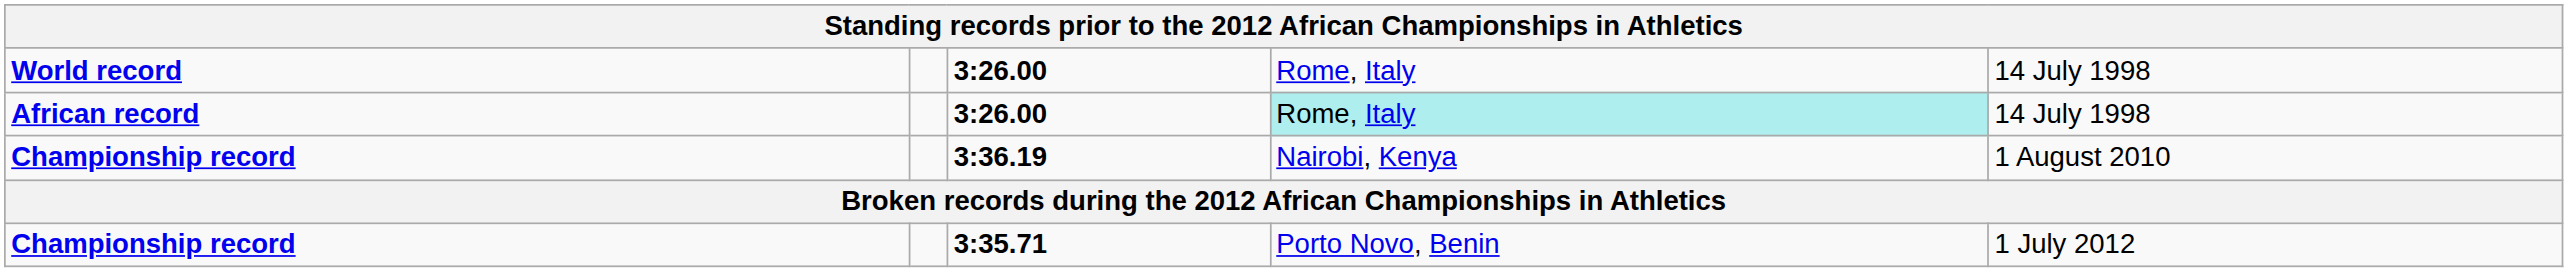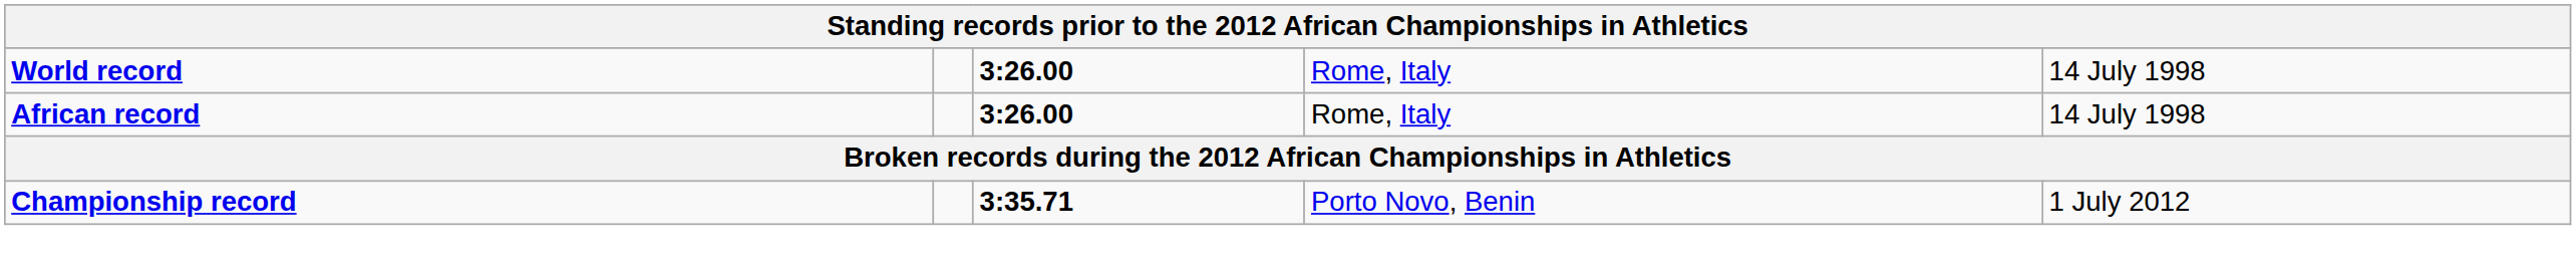 <table class="wikitable" width=75%>
 <tr>
 <th colspan="5">Standing records prior to the 2012 African Championships in Athletics</th>
 </tr>
 <tr>
 <td><strong><a href='#'>World record</a></strong></td>
 <td></td>
 <td><strong>3:26.00</strong></td>
 <td><a href='#'>Rome</a>, <a href='#'>Italy</a></td>
 <td>14 July 1998</td>
 </tr>
 <tr>
 <td><strong><a href='#'>African record</a></strong></td>
 <td></td>
 <td><strong>3:26.00</strong></td>
-<td style="background: paleturquoise;">Rome, <a href='#'>Italy</a></td>
+<td>Rome, <a href='#'>Italy</a></td>
 <td>14 July 1998</td>
-</tr>
-<tr>
-<td><strong><a href='#'>Championship record</a></strong></td>
-<td></td>
-<td><strong>3:36.19</strong></td>
-<td><a href='#'>Nairobi</a>, <a href='#'>Kenya</a></td>
-<td>1 August 2010</td>
 </tr>
 <tr>
 <th colspan="5">Broken records during the 2012 African Championships in Athletics</th>
 </tr>
 <tr>
 <td><strong><a href='#'>Championship record</a></strong></td>
 <td></td>
 <td><strong>3:35.71</strong></td>
 <td><a href='#'>Porto Novo</a>, <a href='#'>Benin</a></td>
 <td>1 July 2012</td>
 </tr>
 </table>
